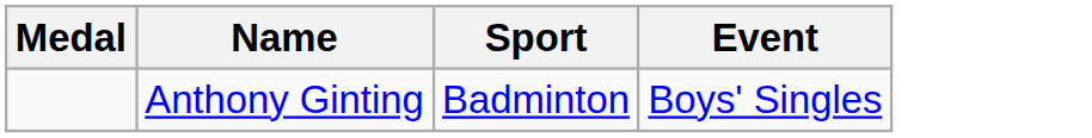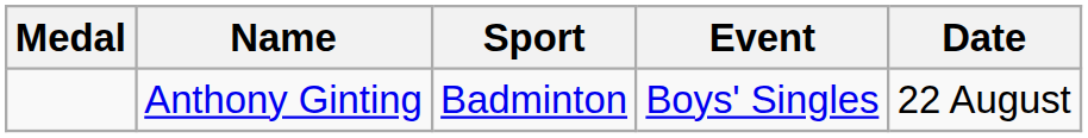 <table class="wikitable sortable" style="font-size:90%">
 <tr>
 <th>Medal</th>
 <th>Name</th>
 <th>Sport</th>
 <th>Event</th>
+<th>Date</th>
 </tr>
 <tr>
 <td></td>
 <td><a href='#'>Anthony Ginting</a></td>
 <td><a href='#'>Badminton</a></td>
 <td><a href='#'>Boys' Singles</a></td>
+<td>22 August</td>
 </tr>
 </table>
